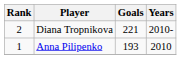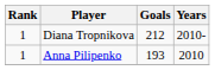 <table class="wikitable" style="text-align:center;">
 <tr>
 <th>Rank</th>
 <th>Player</th>
 <th>Goals</th>
 <th>Years</th>
 </tr>
 <tr>
-<td>2</td>
+<td>1</td>
 <td align=left> Diana Tropnikova</td>
-<td>221</td>
+<td>212</td>
 <td>2010-</td>
 </tr>
 <tr>
 <td>1</td>
 <td align=left> <a href='#'>Anna Pilipenko</a></td>
 <td>193</td>
 <td>2010</td>
 </tr>
 <tr>
 </tr>
 </table>
